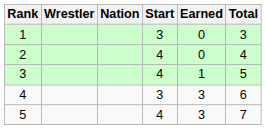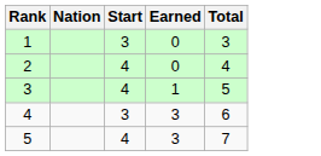 <table class="wikitable sortable" style="text-align:center;">
 <tr>
 <th>Rank</th>
-<th>Wrestler</th>
 <th>Nation</th>
 <th>Start</th>
 <th>Earned</th>
 <th>Total</th>
 </tr>
 <tr style="background:#cfc;">
 <td>1</td>
 <td align=left></td>
-<td align=left></td>
 <td>3</td>
 <td>0</td>
 <td>3</td>
 </tr>
 <tr style="background:#cfc;">
 <td>2</td>
-<td align=left></td>
 <td align=left></td>
 <td>4</td>
 <td>0</td>
 <td>4</td>
 </tr>
 <tr style="background:#cfc;">
 <td>3</td>
 <td align=left></td>
-<td align=left></td>
 <td>4</td>
 <td>1</td>
 <td>5</td>
 </tr>
 <tr>
 <td>4</td>
-<td align=left></td>
 <td align=left></td>
 <td>3</td>
 <td>3</td>
 <td>6</td>
 </tr>
 <tr>
 <td>5</td>
 <td align=left></td>
-<td align=left></td>
 <td>4</td>
 <td>3</td>
 <td>7</td>
 </tr>
 </table>
